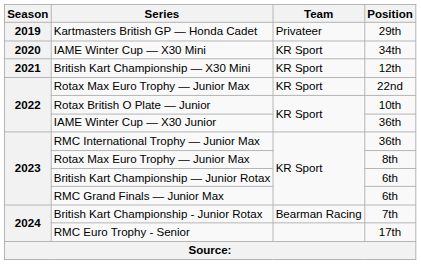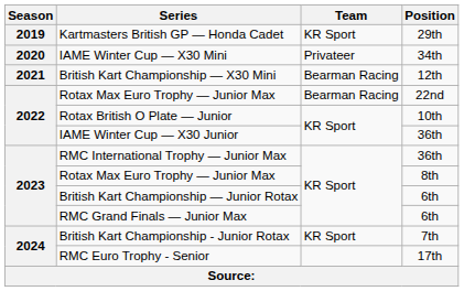 <table class="wikitable" style="font-size: 85%; text-align:center">
 <tr>
 <th>Season</th>
 <th>Series</th>
 <th>Team</th>
 <th>Position</th>
 </tr>
 <tr>
 <th>2019</th>
 <td align="left">Kartmasters British GP — Honda Cadet</td>
-<td align="left">Privateer</td>
+<td align="left">KR Sport</td>
 <td>29th</td>
 </tr>
 <tr>
 <th>2020</th>
 <td align="left">IAME Winter Cup — X30 Mini</td>
-<td align="left">KR Sport</td>
+<td align="left">Privateer</td>
 <td>34th</td>
 </tr>
 <tr>
 <th>2021</th>
 <td align="left">British Kart Championship — X30 Mini</td>
-<td align="left">KR Sport</td>
+<td align="left">Bearman Racing</td>
 <td>12th</td>
 </tr>
 <tr>
 <th rowspan="3">2022</th>
 <td align="left">Rotax Max Euro Trophy — Junior Max</td>
-<td align="left">KR Sport</td>
+<td align="left">Bearman Racing</td>
 <td>22nd</td>
 </tr>
 <tr>
 <td align="left">Rotax British O Plate — Junior</td>
 <td rowspan="2"  align="left">KR Sport</td>
 <td>10th</td>
 </tr>
 <tr>
 <td align="left">IAME Winter Cup — X30 Junior</td>
 <td>36th</td>
 </tr>
 <tr>
 <th rowspan="4">2023</th>
 <td align="left">RMC International Trophy — Junior Max</td>
 <td rowspan="4"  align="left">KR Sport</td>
 <td>36th</td>
 </tr>
 <tr>
 <td align="left">Rotax Max Euro Trophy — Junior Max</td>
 <td>8th</td>
 </tr>
 <tr>
 <td align="left">British Kart Championship — Junior Rotax</td>
 <td>6th</td>
 </tr>
 <tr>
 <td align="left">RMC Grand Finals — Junior Max</td>
 <td>6th</td>
 </tr>
 <tr>
 <th rowspan="2">2024</th>
 <td align="left">British Kart Championship - Junior Rotax</td>
-<td align="left">Bearman Racing</td>
+<td align="left">KR Sport</td>
 <td>7th</td>
 </tr>
 <tr>
 <td align="left">RMC Euro Trophy - Senior</td>
 <td align="left"></td>
 <td>17th</td>
 </tr>
 <tr>
 <th colspan="4">Source:</th>
 </tr>
 </table>
